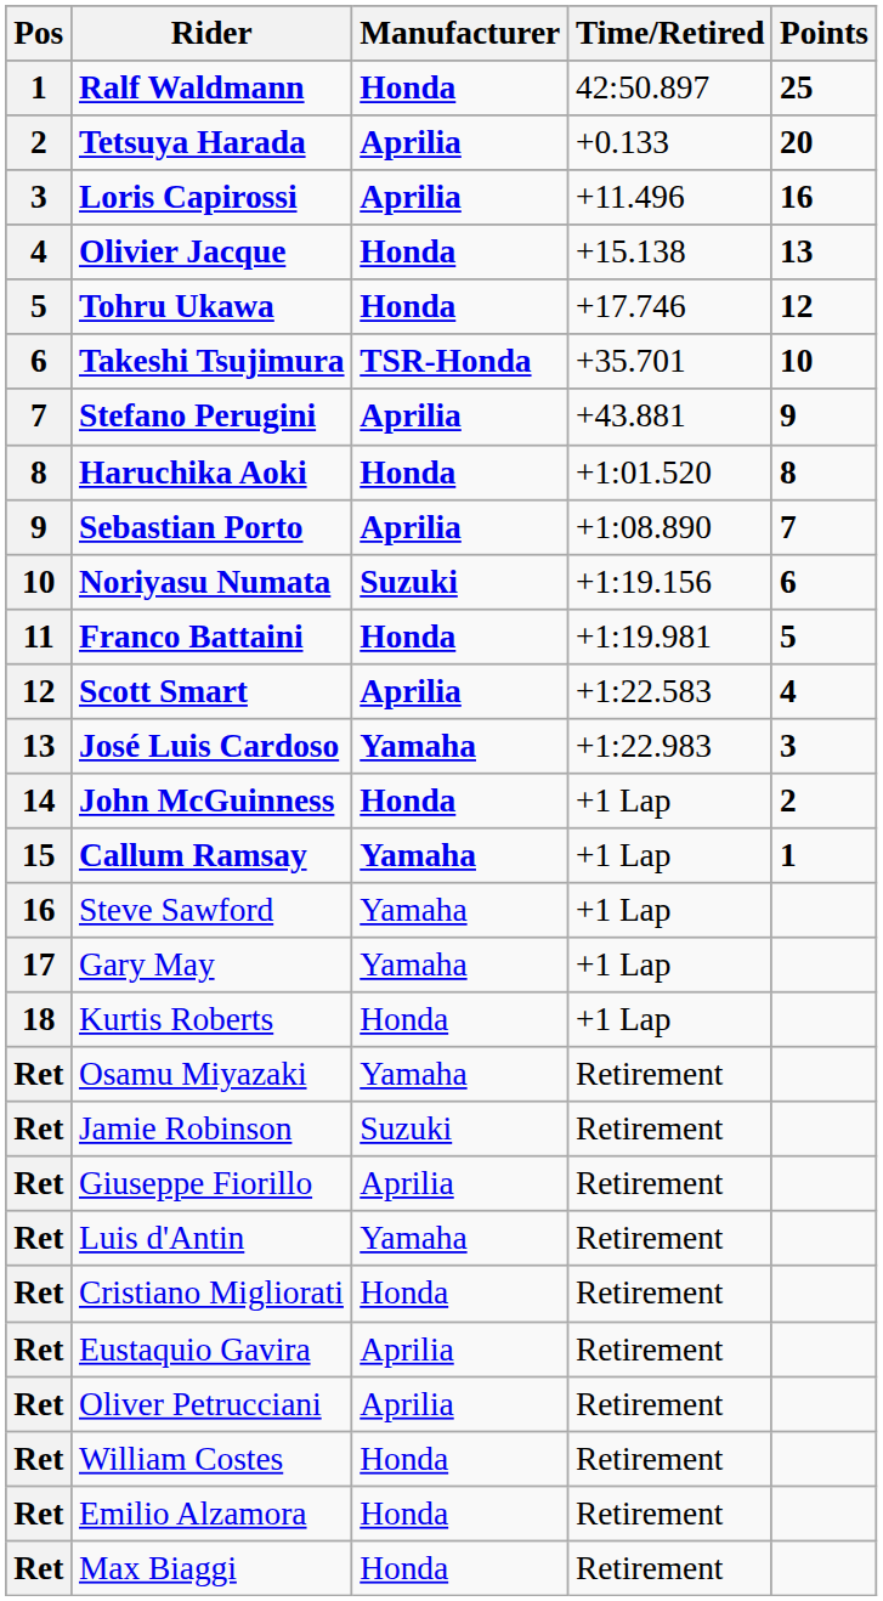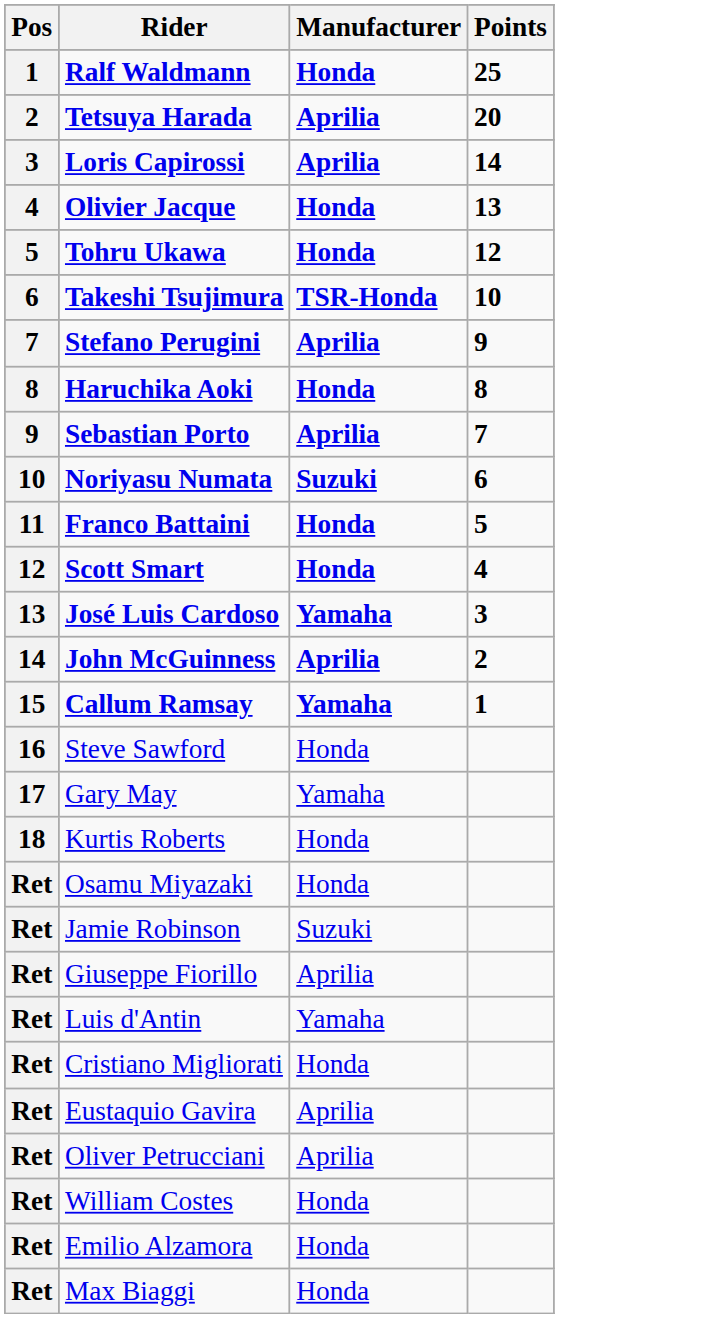 <table class="wikitable" style="font-size: 95%;">
 <tr>
 <th>Pos</th>
 <th>Rider</th>
 <th>Manufacturer</th>
-<th>Time/Retired</th>
 <th>Points</th>
 </tr>
 <tr>
 <th>1</th>
 <td> <strong><a href='#'>Ralf Waldmann</a></strong></td>
 <td><strong><a href='#'>Honda</a></strong></td>
-<td>42:50.897</td>
 <td><strong>25</strong></td>
 </tr>
 <tr>
 <th>2</th>
 <td> <strong><a href='#'>Tetsuya Harada</a></strong></td>
 <td><strong><a href='#'>Aprilia</a></strong></td>
-<td>+0.133</td>
 <td><strong>20</strong></td>
 </tr>
 <tr>
 <th>3</th>
 <td> <strong><a href='#'>Loris Capirossi</a></strong></td>
 <td><strong><a href='#'>Aprilia</a></strong></td>
-<td>+11.496</td>
-<td><strong>16</strong></td>
+<td><strong>14</strong></td>
 </tr>
 <tr>
 <th>4</th>
 <td> <strong><a href='#'>Olivier Jacque</a></strong></td>
 <td><strong><a href='#'>Honda</a></strong></td>
-<td>+15.138</td>
 <td><strong>13</strong></td>
 </tr>
 <tr>
 <th>5</th>
 <td> <strong><a href='#'>Tohru Ukawa</a></strong></td>
 <td><strong><a href='#'>Honda</a></strong></td>
-<td>+17.746</td>
 <td><strong>12</strong></td>
 </tr>
 <tr>
 <th>6</th>
 <td> <strong><a href='#'>Takeshi Tsujimura</a></strong></td>
 <td><strong><a href='#'>TSR-Honda</a></strong></td>
-<td>+35.701</td>
 <td><strong>10</strong></td>
 </tr>
 <tr>
 <th>7</th>
 <td> <strong><a href='#'>Stefano Perugini</a></strong></td>
 <td><strong><a href='#'>Aprilia</a></strong></td>
-<td>+43.881</td>
 <td><strong>9</strong></td>
 </tr>
 <tr>
 <th>8</th>
 <td> <strong><a href='#'>Haruchika Aoki</a></strong></td>
 <td><strong><a href='#'>Honda</a></strong></td>
-<td>+1:01.520</td>
 <td><strong>8</strong></td>
 </tr>
 <tr>
 <th>9</th>
 <td> <strong><a href='#'>Sebastian Porto</a></strong></td>
 <td><strong><a href='#'>Aprilia</a></strong></td>
-<td>+1:08.890</td>
 <td><strong>7</strong></td>
 </tr>
 <tr>
 <th>10</th>
 <td> <strong><a href='#'>Noriyasu Numata</a></strong></td>
 <td><strong><a href='#'>Suzuki</a></strong></td>
-<td>+1:19.156</td>
 <td><strong>6</strong></td>
 </tr>
 <tr>
 <th>11</th>
 <td> <strong><a href='#'>Franco Battaini</a></strong></td>
 <td><strong><a href='#'>Honda</a></strong></td>
-<td>+1:19.981</td>
 <td><strong>5</strong></td>
 </tr>
 <tr>
 <th>12</th>
 <td> <strong><a href='#'>Scott Smart</a></strong></td>
-<td><strong><a href='#'>Aprilia</a></strong></td>
-<td>+1:22.583</td>
+<td><strong><a href='#'>Honda</a></strong></td>
 <td><strong>4</strong></td>
 </tr>
 <tr>
 <th>13</th>
 <td> <strong><a href='#'>José Luis Cardoso</a></strong></td>
 <td><strong><a href='#'>Yamaha</a></strong></td>
-<td>+1:22.983</td>
 <td><strong>3</strong></td>
 </tr>
 <tr>
 <th>14</th>
 <td> <strong><a href='#'>John McGuinness</a></strong></td>
-<td><strong><a href='#'>Honda</a></strong></td>
-<td>+1 Lap</td>
+<td><strong><a href='#'>Aprilia</a></strong></td>
 <td><strong>2</strong></td>
 </tr>
 <tr>
 <th>15</th>
 <td> <strong><a href='#'>Callum Ramsay</a></strong></td>
 <td><strong><a href='#'>Yamaha</a></strong></td>
-<td>+1 Lap</td>
 <td><strong>1</strong></td>
 </tr>
 <tr>
 <th>16</th>
 <td> <a href='#'>Steve Sawford</a></td>
-<td><a href='#'>Yamaha</a></td>
-<td>+1 Lap</td>
+<td><a href='#'>Honda</a></td>
 <td></td>
 </tr>
 <tr>
 <th>17</th>
 <td> <a href='#'>Gary May</a></td>
 <td><a href='#'>Yamaha</a></td>
-<td>+1 Lap</td>
 <td></td>
 </tr>
 <tr>
 <th>18</th>
 <td> <a href='#'>Kurtis Roberts</a></td>
 <td><a href='#'>Honda</a></td>
-<td>+1 Lap</td>
 <td></td>
 </tr>
 <tr>
 <th>Ret</th>
 <td> <a href='#'>Osamu Miyazaki</a></td>
-<td><a href='#'>Yamaha</a></td>
-<td>Retirement</td>
+<td><a href='#'>Honda</a></td>
 <td></td>
 </tr>
 <tr>
 <th>Ret</th>
 <td> <a href='#'>Jamie Robinson</a></td>
 <td><a href='#'>Suzuki</a></td>
-<td>Retirement</td>
 <td></td>
 </tr>
 <tr>
 <th>Ret</th>
 <td> <a href='#'>Giuseppe Fiorillo</a></td>
 <td><a href='#'>Aprilia</a></td>
-<td>Retirement</td>
 <td></td>
 </tr>
 <tr>
 <th>Ret</th>
 <td> <a href='#'>Luis d'Antin</a></td>
 <td><a href='#'>Yamaha</a></td>
-<td>Retirement</td>
 <td></td>
 </tr>
 <tr>
 <th>Ret</th>
 <td> <a href='#'>Cristiano Migliorati</a></td>
 <td><a href='#'>Honda</a></td>
-<td>Retirement</td>
 <td></td>
 </tr>
 <tr>
 <th>Ret</th>
 <td> <a href='#'>Eustaquio Gavira</a></td>
 <td><a href='#'>Aprilia</a></td>
-<td>Retirement</td>
 <td></td>
 </tr>
 <tr>
 <th>Ret</th>
 <td> <a href='#'>Oliver Petrucciani</a></td>
 <td><a href='#'>Aprilia</a></td>
-<td>Retirement</td>
 <td></td>
 </tr>
 <tr>
 <th>Ret</th>
 <td> <a href='#'>William Costes</a></td>
 <td><a href='#'>Honda</a></td>
-<td>Retirement</td>
 <td></td>
 </tr>
 <tr>
 <th>Ret</th>
 <td> <a href='#'>Emilio Alzamora</a></td>
 <td><a href='#'>Honda</a></td>
-<td>Retirement</td>
 <td></td>
 </tr>
 <tr>
 <th>Ret</th>
 <td> <a href='#'>Max Biaggi</a></td>
 <td><a href='#'>Honda</a></td>
-<td>Retirement</td>
 <td></td>
 </tr>
 </table>
